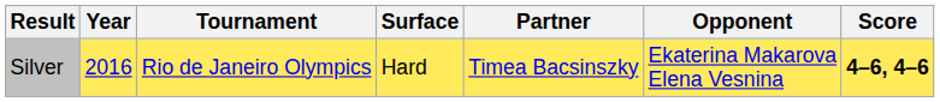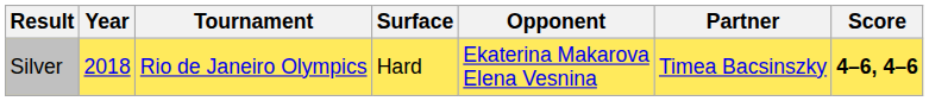 <table class="sortable wikitable">
 <tr>
 <th>Result</th>
 <th>Year</th>
 <th>Tournament</th>
 <th>Surface</th>
+<th>Opponent</th>
 <th>Partner</th>
-<th>Opponent</th>
 <th class="unsortable">Score</th>
 </tr>
 <tr bgcolor=FFEA5C>
 <td bgcolor=silver>Silver</td>
-<td><a href='#'>2016</a></td>
+<td><a href='#'>2018</a></td>
 <td><a href='#'>Rio de Janeiro Olympics</a></td>
 <td>Hard</td>
+<td> <a href='#'>Ekaterina Makarova</a> <br> <a href='#'>Elena Vesnina</a></td>
 <td> <a href='#'>Timea Bacsinszky</a></td>
-<td> <a href='#'>Ekaterina Makarova</a> <br> <a href='#'>Elena Vesnina</a></td>
 <td><strong>4–6, 4–6</strong></td>
 </tr>
 </table>
